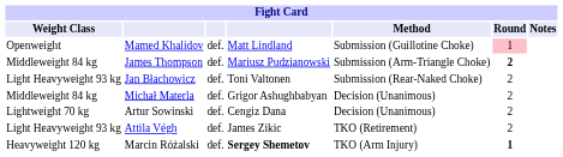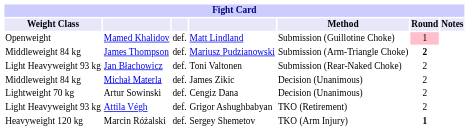 <table class="toccolours" style="font-size: 80%;">
 <tr>
 <th colspan="8" style="background-color: #ccf; color: #000080; text-align: center;"><strong>Fight Card</strong></th>
 </tr>
 <tr>
 <th colspan="1" style="background-color: #E6E8FA; color: #000000; text-align: center;">Weight Class</th>
 <th colspan="1" style="background-color: #E6E8FA; color: #000000; text-align: center;"></th>
 <th colspan="1" style="background-color: #E6E8FA; color: #000000; text-align: center;"></th>
 <th colspan="1" style="background-color: #E6E8FA; color: #000000; text-align: center;"></th>
 <th colspan="1" style="background-color: #E6E8FA; color: #000000; text-align: center;">Method</th>
 <th colspan="1" style="background-color: #E6E8FA; color: #000000; text-align: center;">Round</th>
 <th colspan="1" style="background-color: #E6E8FA; color: #000000; text-align: center;">Notes</th>
 </tr>
 <tr>
 <td>Openweight</td>
 <td> <a href='#'>Mamed Khalidov</a></td>
 <td align=center>def.</td>
 <td>  <a href='#'>Matt Lindland</a></td>
 <td>Submission (Guillotine Choke)</td>
 <td align=center style="background: pink;">1</td>
 <td></td>
 </tr>
 <tr>
 <td>Middleweight 84 kg</td>
 <td>  <a href='#'>James Thompson</a></td>
 <td align=center>def.</td>
 <td> <a href='#'>Mariusz Pudzianowski</a></td>
 <td>Submission (Arm-Triangle Choke)</td>
 <td align=center><strong>2</strong></td>
 <td></td>
 </tr>
 <tr>
 <td>Light Heavyweight 93 kg</td>
 <td> <a href='#'>Jan Błachowicz</a></td>
 <td align=center>def.</td>
 <td> Toni Valtonen</td>
 <td>Submission (Rear-Naked Choke)</td>
 <td align=center>2</td>
 <td></td>
 </tr>
 <tr>
 <td>Middleweight 84 kg</td>
 <td> <a href='#'>Michał Materla</a></td>
 <td align=center>def.</td>
-<td> Grigor Ashughbabyan</td>
+<td> James Zikic</td>
 <td>Decision (Unanimous)</td>
 <td align=center>2</td>
 <td></td>
 </tr>
 <tr>
 <td>Lightweight 70 kg</td>
 <td> Artur Sowinski</td>
 <td align=center>def.</td>
 <td>  Cengiz Dana</td>
 <td>Decision (Unanimous)</td>
 <td align=center>2</td>
 <td></td>
 </tr>
 <tr>
 <td>Light Heavyweight 93 kg</td>
 <td>  <a href='#'>Attila Végh</a></td>
 <td align=center>def.</td>
-<td> James Zikic</td>
+<td> Grigor Ashughbabyan</td>
 <td>TKO (Retirement)</td>
 <td align=center>2</td>
 <td></td>
 </tr>
 <tr>
 <td>Heavyweight 120 kg</td>
 <td>  Marcin Różalski</td>
 <td align=center>def.</td>
-<td><strong> Sergey Shemetov</strong></td>
+<td> Sergey Shemetov</td>
 <td>TKO (Arm Injury)</td>
 <td align=center><strong>1</strong></td>
 <td></td>
 </tr>
 </table>
